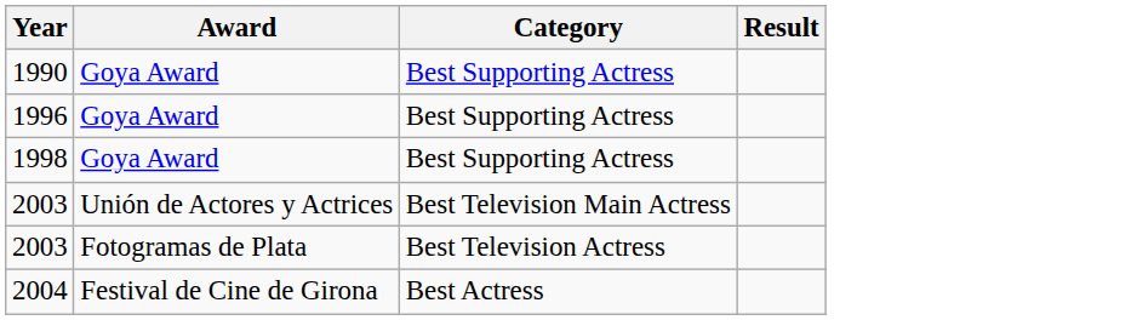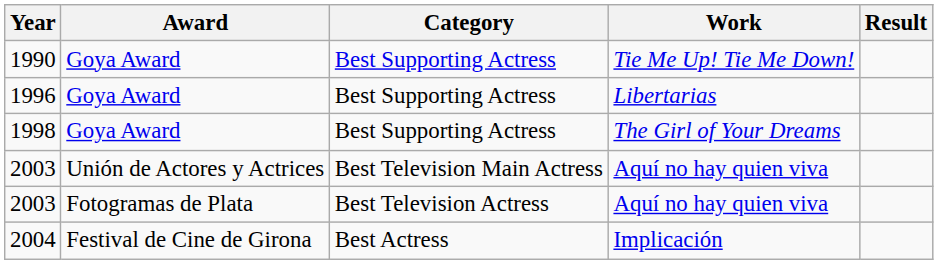 <table class = "wikitable sortable">
 <tr>
 <th>Year</th>
 <th>Award</th>
 <th>Category</th>
+<th>Work</th>
 <th>Result</th>
 </tr>
 <tr>
 <td>1990</td>
 <td><a href='#'>Goya Award</a></td>
 <td><a href='#'>Best Supporting Actress</a></td>
+<td><em><a href='#'>Tie Me Up! Tie Me Down!</a></em></td>
 <td></td>
 </tr>
 <tr>
 <td>1996</td>
 <td><a href='#'>Goya Award</a></td>
 <td>Best Supporting Actress</td>
+<td><em><a href='#'>Libertarias</a></em></td>
 <td></td>
 </tr>
 <tr>
 <td>1998</td>
 <td><a href='#'>Goya Award</a></td>
 <td>Best Supporting Actress</td>
+<td><em><a href='#'>The Girl of Your Dreams</a></em></td>
 <td></td>
 </tr>
 <tr>
 <td>2003</td>
 <td>Unión de Actores y Actrices</td>
 <td>Best Television Main Actress</td>
+<td><a href='#'>Aquí no hay quien viva</a></td>
 <td></td>
 </tr>
 <tr>
 <td>2003</td>
 <td>Fotogramas de Plata</td>
 <td>Best Television Actress</td>
+<td><a href='#'>Aquí no hay quien viva</a></td>
 <td></td>
 </tr>
 <tr>
 <td>2004</td>
 <td>Festival de Cine de Girona</td>
 <td>Best Actress</td>
+<td><a href='#'>Implicación</a></td>
 <td></td>
 </tr>
 </table>
